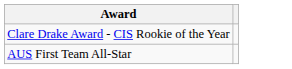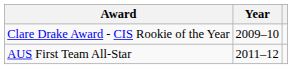 <table class="wikitable">
 <tr>
 <th>Award</th>
+<th>Year</th>
 <th></th>
 </tr>
 <tr>
 <td><a href='#'>Clare Drake Award</a> - <a href='#'>CIS</a> Rookie of the Year</td>
+<td>2009–10</td>
 <td></td>
 </tr>
 <tr>
 <td><a href='#'>AUS</a> First Team All-Star</td>
+<td>2011–12</td>
 <td></td>
 </tr>
 </table>
